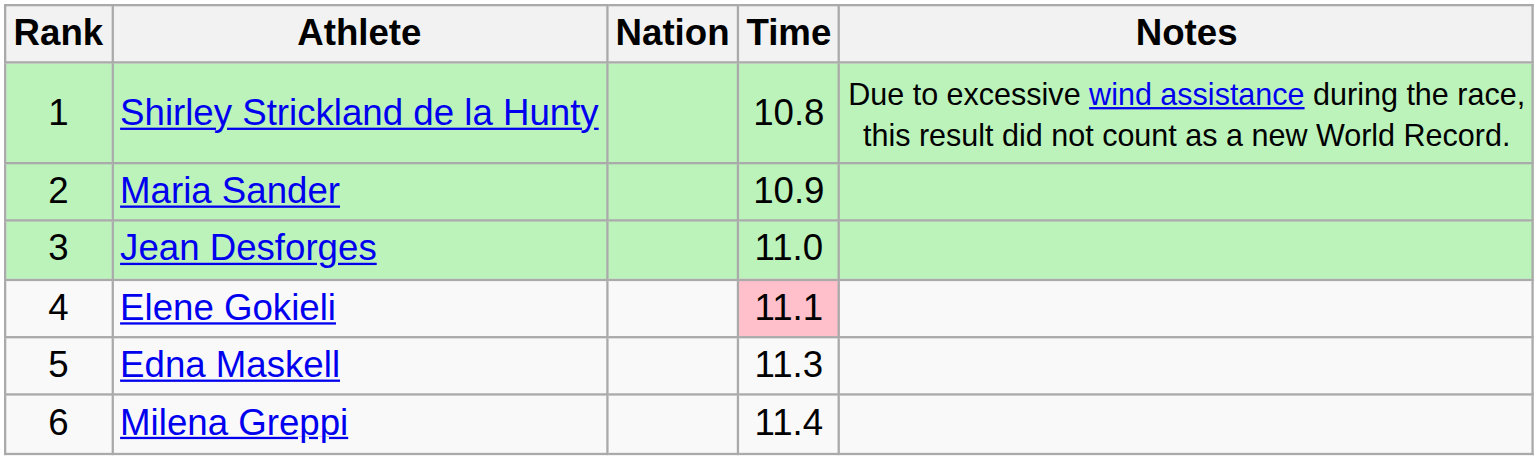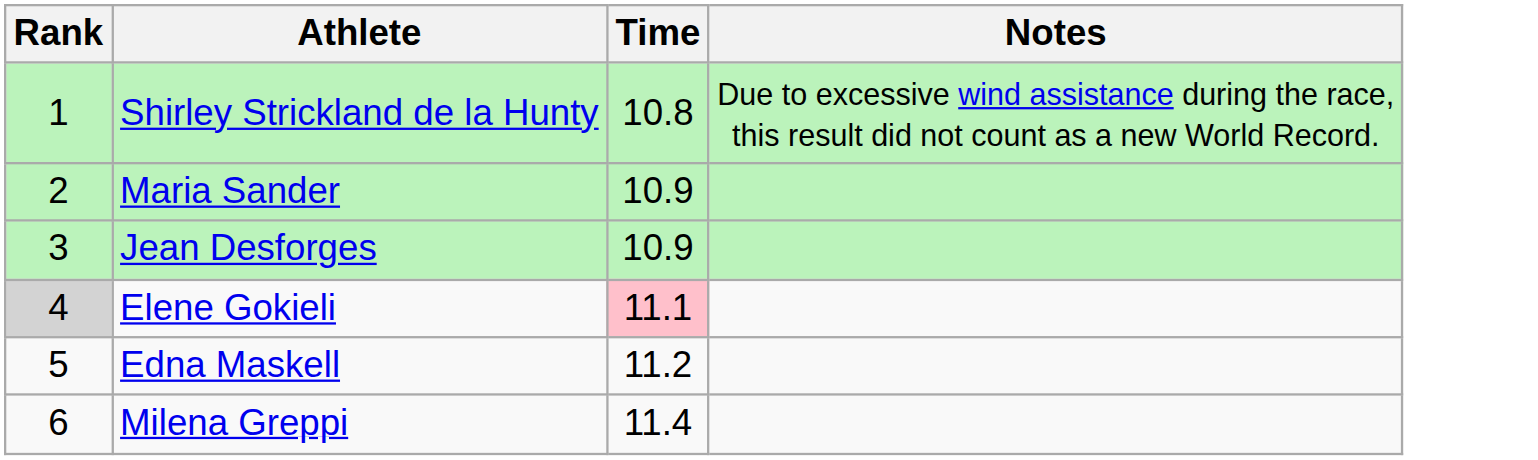 <table class="wikitable sortable" style="text-align:center">
 <tr>
 <th>Rank</th>
 <th>Athlete</th>
-<th>Nation</th>
 <th>Time</th>
 <th>Notes</th>
 </tr>
 <tr bgcolor=bbf3bb>
 <td>1</td>
 <td align="left"><a href='#'>Shirley Strickland de la Hunty</a></td>
-<td align="left"></td>
 <td>10.8</td>
 <td><small>Due to excessive <a href='#'>wind assistance</a> during the race,<br> this result did not count as a new World Record.</small></td>
 </tr>
 <tr bgcolor=bbf3bb>
 <td>2</td>
 <td align="left"><a href='#'>Maria Sander</a></td>
-<td align="left"></td>
 <td>10.9</td>
 <td></td>
 </tr>
 <tr bgcolor=bbf3bb>
 <td>3</td>
 <td align="left"><a href='#'>Jean Desforges</a></td>
-<td align="left"></td>
-<td>11.0</td>
+<td>10.9</td>
 <td></td>
 </tr>
 <tr>
-<td>4</td>
+<td style="background: lightgrey;">4</td>
 <td align="left"><a href='#'>Elene Gokieli</a></td>
-<td align="left"></td>
 <td style="background: pink;">11.1</td>
 <td></td>
 </tr>
 <tr>
 <td>5</td>
 <td align="left"><a href='#'>Edna Maskell</a></td>
-<td align="left"></td>
-<td>11.3</td>
+<td>11.2</td>
 <td></td>
 </tr>
 <tr>
 <td>6</td>
 <td align="left"><a href='#'>Milena Greppi</a></td>
-<td align="left"></td>
 <td>11.4</td>
 <td></td>
 </tr>
 </table>
